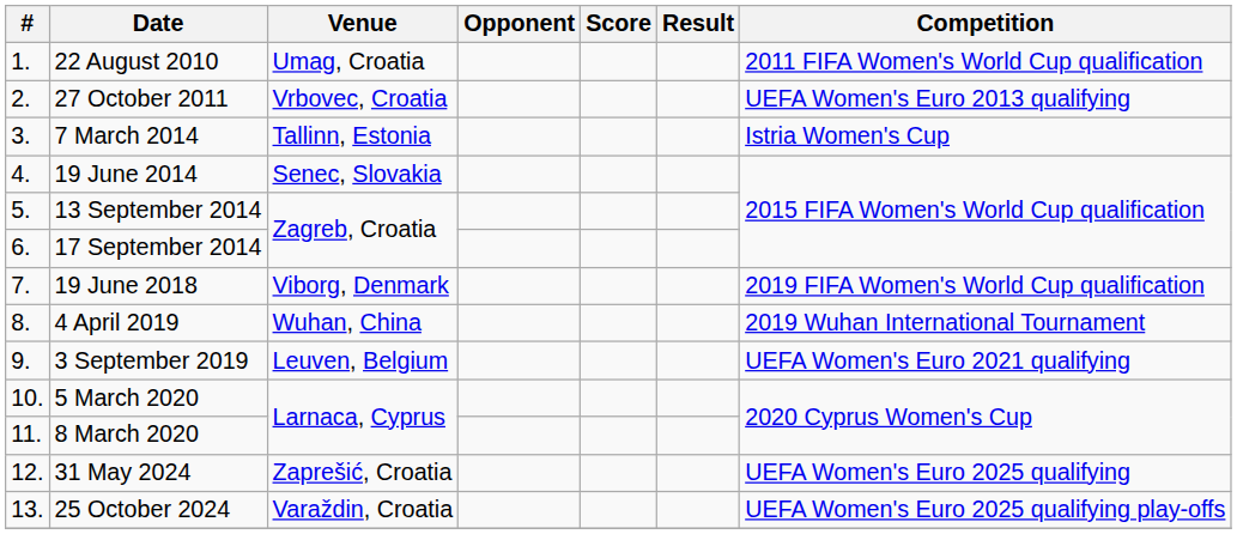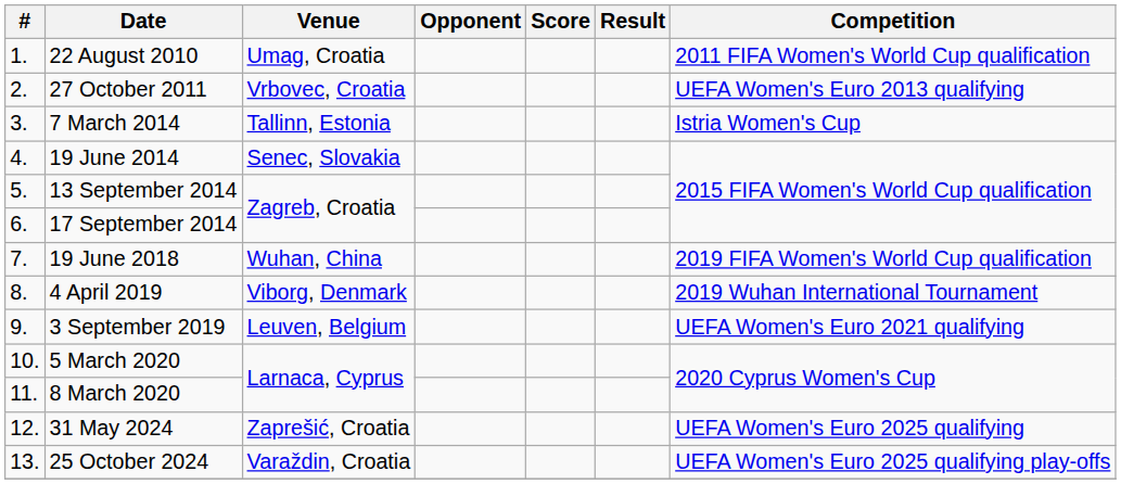 <table class="wikitable">
 <tr>
 <th>#</th>
 <th>Date</th>
 <th>Venue</th>
 <th>Opponent</th>
 <th>Score</th>
 <th>Result</th>
 <th>Competition</th>
 </tr>
 <tr>
 <td>1.</td>
 <td>22 August 2010</td>
 <td><a href='#'>Umag</a>, Croatia</td>
 <td></td>
 <td></td>
 <td></td>
 <td><a href='#'>2011 FIFA Women's World Cup qualification</a></td>
 </tr>
 <tr>
 <td>2.</td>
 <td>27 October 2011</td>
 <td><a href='#'>Vrbovec</a>, <a href='#'>Croatia</a></td>
 <td></td>
 <td></td>
 <td></td>
 <td><a href='#'>UEFA Women's Euro 2013 qualifying</a></td>
 </tr>
 <tr>
 <td>3.</td>
 <td>7 March 2014</td>
 <td><a href='#'>Tallinn</a>, <a href='#'>Estonia</a></td>
 <td></td>
 <td></td>
 <td></td>
 <td><a href='#'>Istria Women's Cup</a></td>
 </tr>
 <tr>
 <td>4.</td>
 <td>19 June 2014</td>
 <td><a href='#'>Senec</a>, <a href='#'>Slovakia</a></td>
 <td></td>
 <td></td>
 <td></td>
 <td rowspan=3><a href='#'>2015 FIFA Women's World Cup qualification</a></td>
 </tr>
 <tr>
 <td>5.</td>
 <td>13 September 2014</td>
 <td rowspan=2><a href='#'>Zagreb</a>, Croatia</td>
 <td></td>
 <td></td>
 <td></td>
 </tr>
 <tr>
 <td>6.</td>
 <td>17 September 2014</td>
 <td></td>
 <td></td>
 <td></td>
 </tr>
 <tr>
 <td>7.</td>
 <td>19 June 2018</td>
-<td><a href='#'>Viborg</a>, <a href='#'>Denmark</a></td>
+<td><a href='#'>Wuhan</a>, <a href='#'>China</a></td>
 <td></td>
 <td></td>
 <td></td>
 <td><a href='#'>2019 FIFA Women's World Cup qualification</a></td>
 </tr>
 <tr>
 <td>8.</td>
 <td>4 April 2019</td>
-<td><a href='#'>Wuhan</a>, <a href='#'>China</a></td>
+<td><a href='#'>Viborg</a>, <a href='#'>Denmark</a></td>
 <td></td>
 <td></td>
 <td></td>
 <td><a href='#'>2019 Wuhan International Tournament</a></td>
 </tr>
 <tr>
 <td>9.</td>
 <td>3 September 2019</td>
 <td><a href='#'>Leuven</a>, <a href='#'>Belgium</a></td>
 <td></td>
 <td></td>
 <td></td>
 <td><a href='#'>UEFA Women's Euro 2021 qualifying</a></td>
 </tr>
 <tr>
 <td>10.</td>
 <td>5 March 2020</td>
 <td rowspan=2><a href='#'>Larnaca</a>, <a href='#'>Cyprus</a></td>
 <td></td>
 <td></td>
 <td></td>
 <td rowspan=2><a href='#'>2020 Cyprus Women's Cup</a></td>
 </tr>
 <tr>
 <td>11.</td>
 <td>8 March 2020</td>
 <td></td>
 <td></td>
 <td></td>
 </tr>
 <tr>
 <td>12.</td>
 <td>31 May 2024</td>
 <td><a href='#'>Zaprešić</a>, Croatia</td>
 <td></td>
 <td></td>
 <td></td>
 <td><a href='#'>UEFA Women's Euro 2025 qualifying</a></td>
 </tr>
 <tr>
 <td>13.</td>
 <td>25 October 2024</td>
 <td><a href='#'>Varaždin</a>, Croatia</td>
 <td></td>
 <td></td>
 <td></td>
 <td><a href='#'>UEFA Women's Euro 2025 qualifying play-offs</a></td>
 </tr>
 <tr>
 </tr>
 </table>
